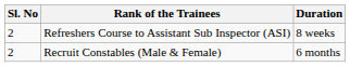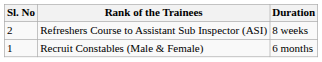 <table class="wikitable">
 <tr>
 <th>Sl. No</th>
 <th>Rank of the Trainees</th>
 <th>Duration</th>
 </tr>
 <tr>
 <td>2</td>
 <td>Refreshers Course to Assistant Sub Inspector (ASI)</td>
 <td>8 weeks</td>
 </tr>
 <tr>
-<td>2</td>
+<td>1</td>
 <td>Recruit Constables (Male & Female)</td>
 <td>6 months</td>
 </tr>
 </table>
